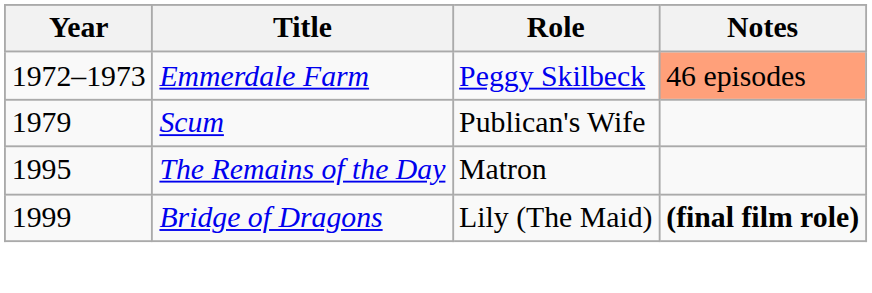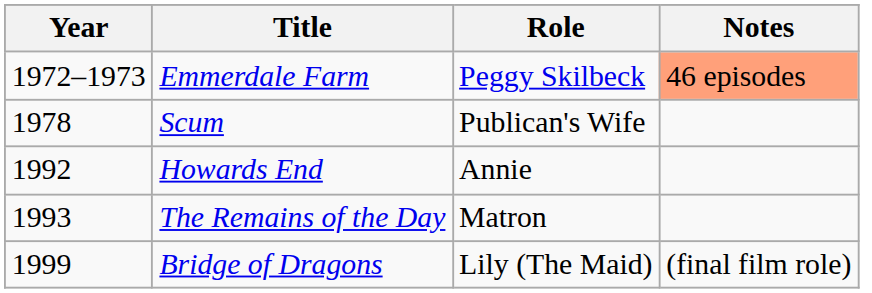 <table class="wikitable">
 <tr>
 <th>Year</th>
 <th>Title</th>
 <th>Role</th>
 <th>Notes</th>
 </tr>
 <tr>
 <td>1972–1973</td>
 <td><em><a href='#'>Emmerdale Farm</a></em></td>
 <td><a href='#'>Peggy Skilbeck</a></td>
 <td style="background: lightsalmon;">46 episodes</td>
 </tr>
 <tr>
-<td>1979</td>
+<td>1978</td>
 <td><em><a href='#'>Scum</a></em></td>
 <td>Publican's Wife</td>
 <td></td>
 </tr>
 <tr>
-<td>1995</td>
+<td>1992</td>
+<td><em><a href='#'>Howards End</a></em></td>
+<td>Annie</td>
+<td></td>
+</tr>
+<tr>
+<td>1993</td>
 <td><em><a href='#'>The Remains of the Day</a></em></td>
 <td>Matron</td>
 <td></td>
 </tr>
 <tr>
 <td>1999</td>
 <td><em><a href='#'>Bridge of Dragons</a></em></td>
 <td>Lily (The Maid)</td>
-<td><strong>(final film role)</strong></td>
+<td>(final film role)</td>
 </tr>
 </table>
